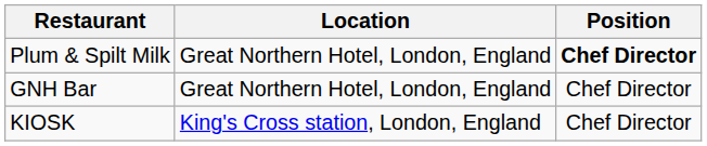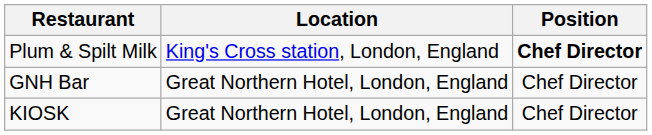 <table class="wikitable sortable">
 <tr>
 <th>Restaurant</th>
 <th>Location</th>
 <th>Position</th>
 </tr>
 <tr>
 <td>Plum & Spilt Milk</td>
-<td>Great Northern Hotel, London, England</td>
+<td><a href='#'>King's Cross station</a>, London, England</td>
 <td style="text-align: center;"><strong>Chef Director</strong></td>
 </tr>
 <tr>
 <td>GNH Bar</td>
 <td>Great Northern Hotel, London, England</td>
 <td style="text-align: center;">Chef Director</td>
 </tr>
 <tr>
 <td>KIOSK</td>
-<td><a href='#'>King's Cross station</a>, London, England</td>
+<td>Great Northern Hotel, London, England</td>
 <td style="text-align: center;">Chef Director</td>
 </tr>
 </table>
